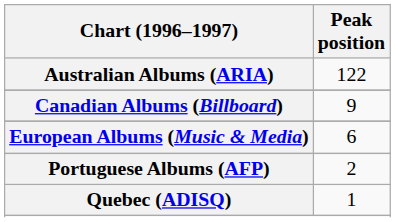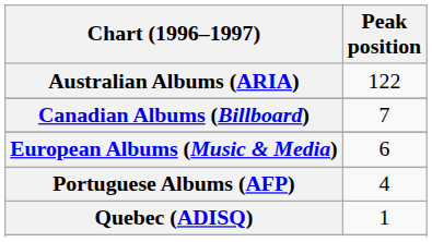 <table class="wikitable sortable plainrowheaders" style="text-align:center">
 <tr>
 <th scope="col">Chart (1996–1997)</th>
 <th scope="col">Peak<br>position</th>
 </tr>
 <tr>
 <th scope="row">Australian Albums (<a href='#'>ARIA</a>)</th>
 <td>122</td>
 </tr>
 <tr>
 </tr>
 <tr>
 </tr>
 <tr>
 </tr>
 <tr>
 </tr>
 <tr>
 <th scope="row"><a href='#'>Canadian Albums</a> (<em><a href='#'>Billboard</a></em>)</th>
-<td>9</td>
+<td>7</td>
 </tr>
 <tr>
 </tr>
 <tr>
 <th scope="row"><a href='#'>European Albums</a> (<em><a href='#'>Music & Media</a></em>)</th>
 <td>6</td>
 </tr>
 <tr>
 </tr>
 <tr>
 </tr>
 <tr>
 </tr>
 <tr>
 <th scope="row">Portuguese Albums (<a href='#'>AFP</a>)</th>
-<td>2</td>
+<td>4</td>
 </tr>
 <tr>
 <th scope="row">Quebec (<a href='#'>ADISQ</a>)</th>
 <td>1</td>
 </tr>
 <tr>
 </tr>
 <tr>
 </tr>
 <tr>
 </tr>
 </table>
